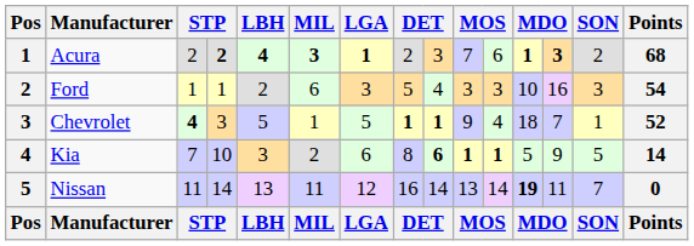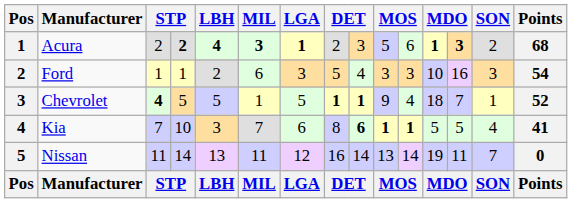 <table class="wikitable" style="font-size:85%; text-align:center">
 <tr valign="top">
 <th valign="middle">Pos</th>
 <th valign="middle">Manufacturer</th>
 <th colspan=2><a href='#'>STP</a></th>
 <th><a href='#'>LBH</a></th>
 <th><a href='#'>MIL</a></th>
 <th><a href='#'>LGA</a></th>
 <th colspan=2><a href='#'>DET</a></th>
 <th colspan=2><a href='#'>MOS</a></th>
 <th colspan=2><a href='#'>MDO</a></th>
 <th><a href='#'>SON</a></th>
 <th valign="middle">Points</th>
 </tr>
 <tr>
 <th>1</th>
 <td align="left"> <a href='#'>Acura</a></td>
 <td style="background:#DFDFDF;">2</td>
 <td style="background:#DFDFDF;"><strong>2</strong></td>
 <td style="background:#DFFFDF;"><strong>4</strong></td>
 <td style="background:#DFFFDF;"><strong>3</strong></td>
 <td style="background:#FFFFBF;"><strong>1</strong></td>
 <td style="background:#DFDFDF;">2</td>
 <td style="background:#FFDF9F;">3</td>
-<td style="background:#CFCFFF;">7</td>
+<td style="background:#CFCFFF;">5</td>
 <td style="background:#DFFFDF;">6</td>
 <td style="background:#FFFFBF;"><strong>1</strong></td>
 <td style="background:#FFDF9F;"><strong>3</strong></td>
 <td style="background:#DFDFDF;">2</td>
 <th>68</th>
 </tr>
 <tr>
 <th>2</th>
 <td align="left"> <a href='#'>Ford</a></td>
 <td style="background:#FFFFBF;">1</td>
 <td style="background:#FFFFBF;">1</td>
 <td style="background:#DFDFDF;">2</td>
 <td style="background:#DFFFDF;">6</td>
 <td style="background:#FFDF9F;">3</td>
 <td style="background:#FFDF9F;">5</td>
 <td style="background:#DFFFDF;">4</td>
 <td style="background:#FFDF9F;">3</td>
 <td style="background:#FFDF9F;">3</td>
 <td style="background:#CFCFFF;">10</td>
 <td style="background:#EFCFFF;">16</td>
 <td style="background:#FFDF9F;">3</td>
 <th>54</th>
 </tr>
 <tr>
 <th>3</th>
 <td align="left"> <a href='#'>Chevrolet</a></td>
 <td style="background:#DFFFDF;"><strong>4</strong></td>
-<td style="background:#FFDF9F;">3</td>
+<td style="background:#FFDF9F;">5</td>
 <td style="background:#CFCFFF;">5</td>
 <td style="background:#FFFFBF;">1</td>
 <td style="background:#DFFFDF;">5</td>
 <td style="background:#FFFFBF;"><strong>1</strong></td>
 <td style="background:#FFFFBF;"><strong>1</strong></td>
 <td style="background:#CFCFFF;">9</td>
 <td style="background:#DFFFDF;">4</td>
 <td style="background:#CFCFFF;">18</td>
 <td style="background:#CFCFFF;">7</td>
 <td style="background:#FFFFBF;">1</td>
 <th>52</th>
 </tr>
 <tr>
 <th>4</th>
 <td align="left"> <a href='#'>Kia</a></td>
 <td style="background:#CFCFFF;">7</td>
 <td style="background:#CFCFFF;">10</td>
 <td style="background:#FFDF9F;">3</td>
-<td style="background:#DFDFDF;">2</td>
+<td style="background:#DFDFDF;">7</td>
 <td style="background:#DFFFDF;">6</td>
 <td style="background:#CFCFFF;">8</td>
 <td style="background:#DFFFDF;"><strong>6</strong></td>
 <td style="background:#FFFFBF;"><strong>1</strong></td>
 <td style="background:#FFFFBF;"><strong>1</strong></td>
 <td style="background:#DFFFDF;">5</td>
-<td style="background:#DFFFDF;">9</td>
 <td style="background:#DFFFDF;">5</td>
-<th>14</th>
+<td style="background:#DFFFDF;">4</td>
+<th>41</th>
 </tr>
 <tr>
 <th>5</th>
 <td align="left"> <a href='#'>Nissan</a></td>
 <td style="background:#CFCFFF;">11</td>
 <td style="background:#CFCFFF;">14</td>
 <td style="background:#EFCFFF;">13</td>
 <td style="background:#CFCFFF;">11</td>
 <td style="background:#EFCFFF;">12</td>
 <td style="background:#CFCFFF;">16</td>
 <td style="background:#CFCFFF;">14</td>
 <td style="background:#CFCFFF;">13</td>
 <td style="background:#EFCFFF;">14</td>
-<td style="background:#CFCFFF;"><strong>19</strong></td>
+<td style="background:#CFCFFF;">19</td>
 <td style="background:#CFCFFF;">11</td>
 <td style="background:#CFCFFF;">7</td>
 <th>0</th>
 </tr>
 <tr valign="top">
 <th valign="middle">Pos</th>
 <th valign="middle">Manufacturer</th>
 <th colspan=2><a href='#'>STP</a></th>
 <th><a href='#'>LBH</a></th>
 <th><a href='#'>MIL</a></th>
 <th><a href='#'>LGA</a></th>
 <th colspan=2><a href='#'>DET</a></th>
 <th colspan=2><a href='#'>MOS</a></th>
 <th colspan=2><a href='#'>MDO</a></th>
 <th><a href='#'>SON</a></th>
 <th valign="middle">Points</th>
 </tr>
 </table>
